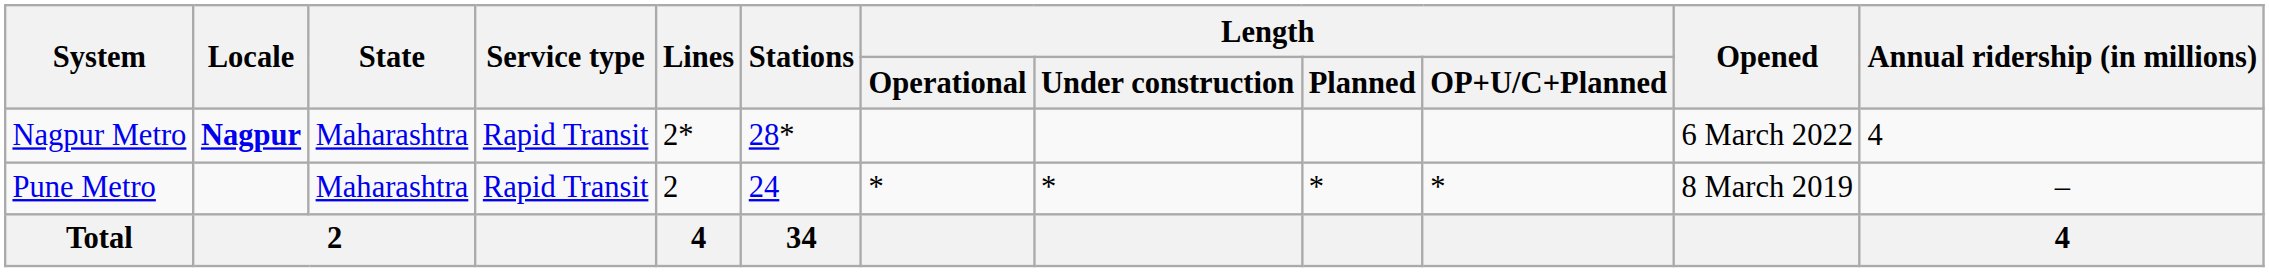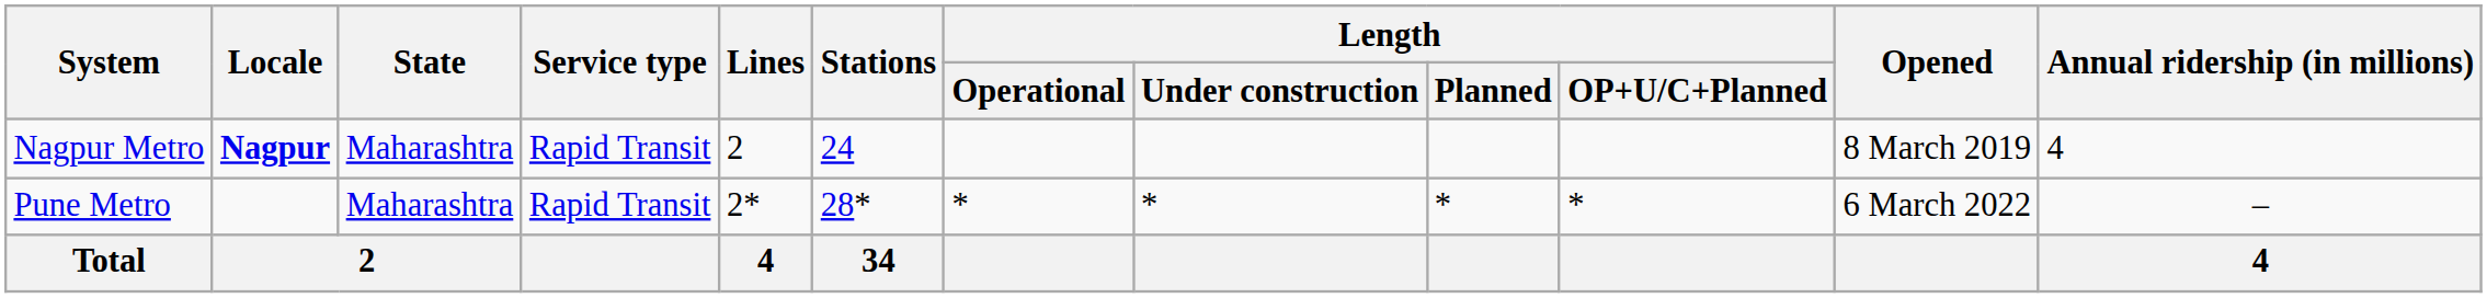 <table class = "wikitable sortable" style="font-size:small">
 <tr>
 <th rowspan="2">System</th>
 <th rowspan="2">Locale</th>
 <th rowspan="2">State</th>
 <th rowspan="2">Service type</th>
 <th rowspan="2">Lines</th>
 <th rowspan="2">Stations</th>
 <th colspan="4">Length</th>
 <th rowspan="2">Opened</th>
 <th rowspan="2">Annual ridership (in millions)</th>
 </tr>
 <tr>
 <th>Operational</th>
 <th>Under construction</th>
 <th>Planned</th>
 <th>OP+U/C+Planned</th>
 </tr>
 <tr>
 <td><a href='#'>Nagpur Metro</a></td>
 <td><strong><a href='#'>Nagpur</a></strong></td>
 <td><a href='#'>Maharashtra</a></td>
 <td><a href='#'>Rapid Transit</a></td>
-<td>2*</td>
-<td><a href='#'>28</a>*</td>
+<td>2</td>
+<td><a href='#'>24</a></td>
 <td></td>
 <td></td>
 <td></td>
 <td></td>
-<td>6 March 2022</td>
+<td>8 March 2019</td>
 <td>4</td>
 </tr>
 <tr>
 <td><a href='#'>Pune Metro</a></td>
 <td></td>
 <td><a href='#'>Maharashtra</a></td>
 <td><a href='#'>Rapid Transit</a></td>
-<td>2</td>
-<td><a href='#'>24</a></td>
+<td>2*</td>
+<td><a href='#'>28</a>*</td>
 <td>*</td>
 <td>*</td>
 <td>*</td>
 <td>*</td>
-<td>8 March 2019</td>
+<td>6 March 2022</td>
 <td style="text-align:center">–</td>
 </tr>
 <tr>
 <th>Total</th>
 <th colspan="2">2</th>
 <th></th>
 <th>4</th>
 <th>34</th>
 <th></th>
 <th></th>
 <th></th>
 <th></th>
 <th colspan="1"></th>
 <th>4</th>
 </tr>
 </table>
